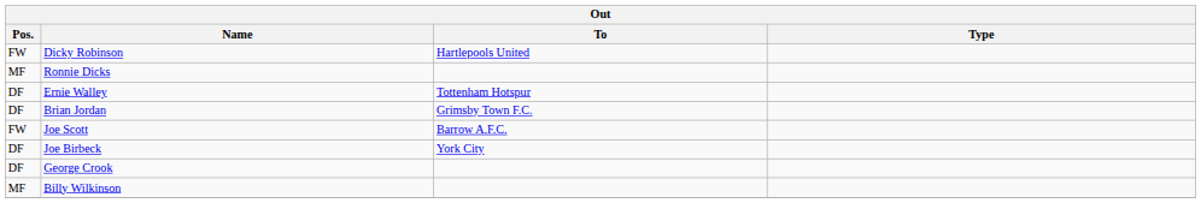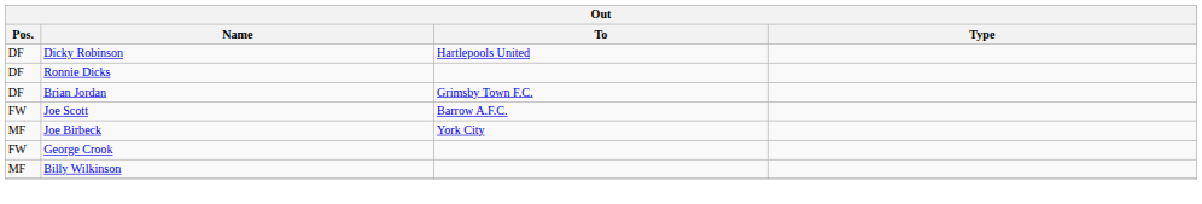 <table class="wikitable" style="font-size:100%;width:99%;">
 <tr>
 <th colspan="4">Out</th>
 </tr>
 <tr>
 <th width=3%>Pos.</th>
 <th width=33%>Name</th>
 <th width=28%>To</th>
 <th width=36%>Type</th>
 </tr>
 <tr>
-<td>FW</td>
+<td>DF</td>
 <td><a href='#'>Dicky Robinson</a></td>
 <td><a href='#'>Hartlepools United</a></td>
 <td></td>
 </tr>
 <tr>
-<td>MF</td>
+<td>DF</td>
 <td><a href='#'>Ronnie Dicks</a></td>
 <td></td>
-<td></td>
-</tr>
-<tr>
-<td>DF</td>
-<td><a href='#'>Ernie Walley</a></td>
-<td><a href='#'>Tottenham Hotspur</a></td>
 <td></td>
 </tr>
 <tr>
 <td>DF</td>
 <td><a href='#'>Brian Jordan</a></td>
 <td><a href='#'>Grimsby Town F.C.</a></td>
 <td></td>
 </tr>
 <tr>
 <td>FW</td>
 <td><a href='#'>Joe Scott</a></td>
 <td><a href='#'>Barrow A.F.C.</a></td>
 <td></td>
 </tr>
 <tr>
-<td>DF</td>
+<td>MF</td>
 <td><a href='#'>Joe Birbeck</a></td>
 <td><a href='#'>York City</a></td>
 <td></td>
 </tr>
 <tr>
-<td>DF</td>
+<td>FW</td>
 <td><a href='#'>George Crook</a></td>
 <td></td>
 <td></td>
 </tr>
 <tr>
 <td>MF</td>
 <td><a href='#'>Billy Wilkinson</a></td>
 <td></td>
 <td></td>
 </tr>
 <tr>
 </tr>
 </table>
